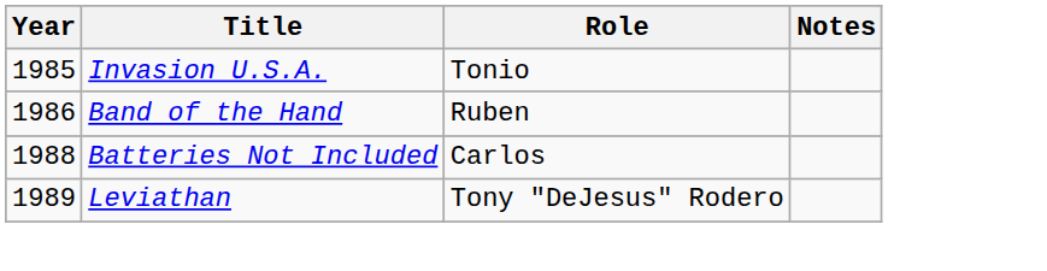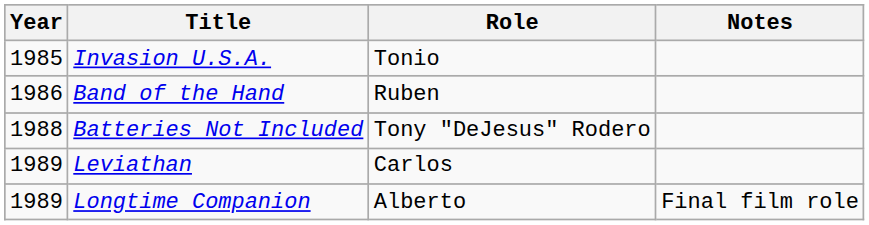 <table class="wikitable sortable">
 <tr>
 <th>Year</th>
 <th>Title</th>
 <th>Role</th>
 <th class="unsortable">Notes</th>
 </tr>
 <tr>
 <td>1985</td>
 <td><em><a href='#'>Invasion U.S.A.</a></em></td>
 <td>Tonio</td>
 <td></td>
 </tr>
 <tr>
 <td>1986</td>
 <td><em><a href='#'>Band of the Hand</a></em></td>
 <td>Ruben</td>
 <td></td>
 </tr>
 <tr>
 <td>1988</td>
 <td><em><a href='#'>Batteries Not Included</a></em></td>
+<td>Tony "DeJesus" Rodero</td>
+<td></td>
+</tr>
+<tr>
+<td>1989</td>
+<td><em><a href='#'>Leviathan</a></em></td>
 <td>Carlos</td>
 <td></td>
 </tr>
 <tr>
 <td>1989</td>
-<td><em><a href='#'>Leviathan</a></em></td>
-<td>Tony "DeJesus" Rodero</td>
-<td></td>
+<td><em><a href='#'>Longtime Companion</a></em></td>
+<td>Alberto</td>
+<td>Final film role</td>
 </tr>
 </table>
